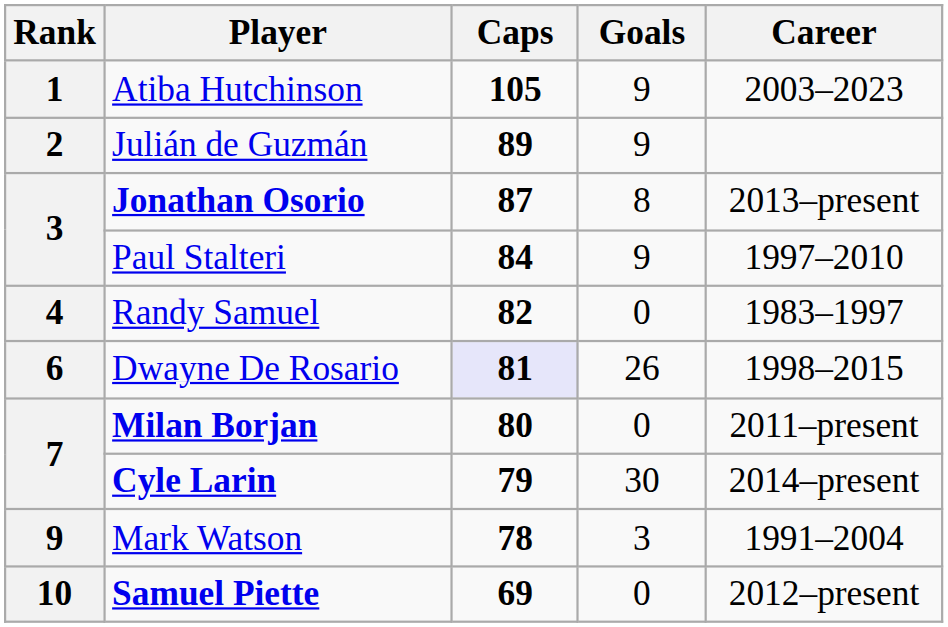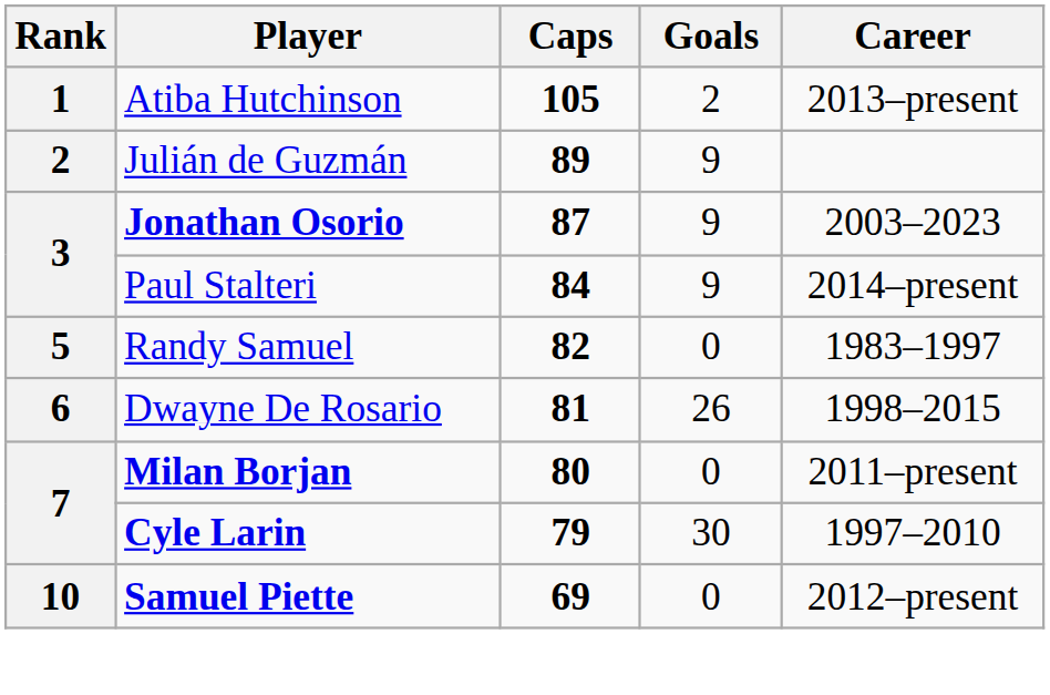 <table class="wikitable sortable" style="text-align:center;">
 <tr>
 <th width=30px>Rank</th>
 <th width=150px>Player</th>
 <th width=50px>Caps</th>
 <th width=50px>Goals</th>
 <th width=100px>Career</th>
 </tr>
 <tr>
 <th>1</th>
 <td align="left"><a href='#'>Atiba Hutchinson</a></td>
 <td><strong>105</strong></td>
-<td>9</td>
-<td>2003–2023</td>
+<td>2</td>
+<td>2013–present</td>
 </tr>
 <tr>
 <th>2</th>
 <td align="left"><a href='#'>Julián de Guzmán</a></td>
 <td><strong>89</strong></td>
 <td>9</td>
 <td></td>
 </tr>
 <tr>
 <th rowspan="2">3</th>
 <td align="left"><strong><a href='#'>Jonathan Osorio</a></strong></td>
 <td><strong>87</strong></td>
-<td>8</td>
-<td>2013–present</td>
+<td>9</td>
+<td>2003–2023</td>
 </tr>
 <tr>
 <td align="left"><a href='#'>Paul Stalteri</a></td>
 <td><strong>84</strong></td>
 <td>9</td>
-<td>1997–2010</td>
+<td>2014–present</td>
 </tr>
 <tr>
-<th>4</th>
+<th>5</th>
 <td align="left"><a href='#'>Randy Samuel</a></td>
 <td><strong>82</strong></td>
 <td>0</td>
 <td>1983–1997</td>
 </tr>
 <tr>
 <th>6</th>
 <td align="left"><a href='#'>Dwayne De Rosario</a></td>
-<td style="background: lavender;"><strong>81</strong></td>
+<td><strong>81</strong></td>
 <td>26</td>
 <td>1998–2015</td>
 </tr>
 <tr>
 <th rowspan="2">7</th>
 <td align="left"><strong><a href='#'>Milan Borjan</a></strong></td>
 <td><strong>80</strong></td>
 <td>0</td>
 <td>2011–present</td>
 </tr>
 <tr>
 <td align="left"><strong><a href='#'>Cyle Larin</a></strong></td>
 <td><strong>79</strong></td>
 <td>30</td>
-<td>2014–present</td>
-</tr>
-<tr>
-<th>9</th>
-<td align="left"><a href='#'>Mark Watson</a></td>
-<td><strong>78</strong></td>
-<td>3</td>
-<td>1991–2004</td>
+<td>1997–2010</td>
 </tr>
 <tr>
 <th>10</th>
 <td align="left"><strong><a href='#'>Samuel Piette</a></strong></td>
 <td><strong>69</strong></td>
 <td>0</td>
 <td>2012–present</td>
 </tr>
 </table>
